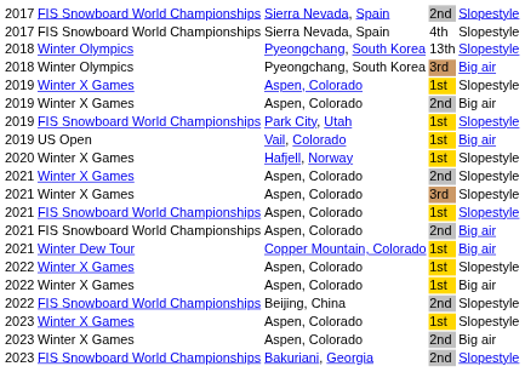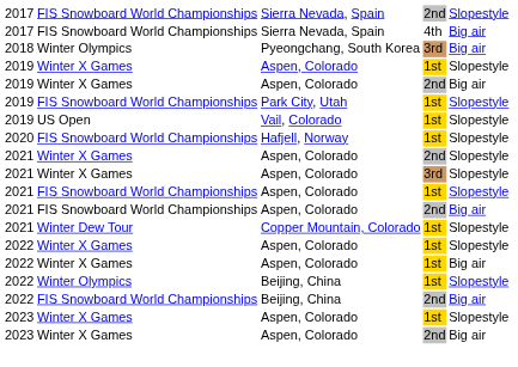 <table>
 <tr>
 <td>2017</td>
 <td><a href='#'>FIS Snowboard World Championships</a></td>
 <td><a href='#'>Sierra Nevada</a>, <a href='#'>Spain</a></td>
 <td bgcolor=silver>2nd</td>
 <td><a href='#'>Slopestyle</a></td>
 <td></td>
 </tr>
 <tr>
 <td>2017</td>
 <td>FIS Snowboard World Championships</td>
 <td>Sierra Nevada, Spain</td>
 <td>4th</td>
-<td>Slopestyle</td>
-<td></td>
-</tr>
-<tr>
-<td>2018</td>
-<td><a href='#'>Winter Olympics</a></td>
-<td><a href='#'>Pyeongchang</a>, <a href='#'>South Korea</a></td>
-<td>13th</td>
-<td><a href='#'>Slopestyle</a></td>
+<td><a href='#'>Big air</a></td>
 <td></td>
 </tr>
 <tr>
 <td>2018</td>
 <td>Winter Olympics</td>
 <td>Pyeongchang, South Korea</td>
 <td bgcolor=cc9966>3rd</td>
 <td><a href='#'>Big air</a></td>
 <td></td>
 </tr>
 <tr>
 <td>2019</td>
 <td><a href='#'>Winter X Games</a></td>
 <td><a href='#'>Aspen, Colorado</a></td>
 <td bgcolor=gold>1st</td>
 <td>Slopestyle</td>
 <td></td>
 </tr>
 <tr>
 <td>2019</td>
 <td>Winter X Games</td>
 <td>Aspen, Colorado</td>
 <td bgcolor=silver>2nd</td>
 <td>Big air</td>
 <td></td>
 </tr>
 <tr>
 <td>2019</td>
 <td><a href='#'>FIS Snowboard World Championships</a></td>
 <td><a href='#'>Park City</a>, <a href='#'>Utah</a></td>
 <td bgcolor=gold>1st</td>
 <td><a href='#'>Slopestyle</a></td>
 <td></td>
 </tr>
 <tr>
 <td>2019</td>
 <td>US Open</td>
 <td><a href='#'>Vail</a>, <a href='#'>Colorado</a></td>
 <td bgcolor=gold>1st</td>
-<td><a href='#'>Big air</a></td>
+<td>Slopestyle</td>
 <td></td>
 </tr>
 <tr>
 <td>2020</td>
-<td>Winter X Games</td>
+<td><a href='#'>FIS Snowboard World Championships</a></td>
 <td><a href='#'>Hafjell</a>, <a href='#'>Norway</a></td>
 <td bgcolor=gold>1st</td>
 <td>Slopestyle</td>
 <td></td>
 </tr>
 <tr>
 <td>2021</td>
 <td><a href='#'>Winter X Games</a></td>
 <td>Aspen, Colorado</td>
 <td bgcolor=silver>2nd</td>
 <td>Slopestyle</td>
 <td></td>
 </tr>
 <tr>
 <td>2021</td>
 <td>Winter X Games</td>
 <td>Aspen, Colorado</td>
 <td bgcolor=cc9966>3rd</td>
 <td>Slopestyle</td>
 <td></td>
 </tr>
 <tr>
 <td>2021</td>
 <td><a href='#'>FIS Snowboard World Championships</a></td>
 <td>Aspen, Colorado</td>
 <td bgcolor=gold>1st</td>
 <td><a href='#'>Slopestyle</a></td>
 <td></td>
 </tr>
 <tr>
 <td>2021</td>
 <td>FIS Snowboard World Championships</td>
 <td>Aspen, Colorado</td>
 <td bgcolor=silver>2nd</td>
 <td><a href='#'>Big air</a></td>
 <td></td>
 </tr>
 <tr>
 <td>2021</td>
 <td><a href='#'>Winter Dew Tour</a></td>
 <td><a href='#'>Copper Mountain, Colorado</a></td>
 <td bgcolor=gold>1st</td>
-<td><a href='#'>Big air</a></td>
+<td>Slopestyle</td>
 <td></td>
 </tr>
 <tr>
 <td>2022</td>
 <td><a href='#'>Winter X Games</a></td>
 <td>Aspen, Colorado</td>
 <td bgcolor=gold>1st</td>
 <td>Slopestyle</td>
 <td></td>
 </tr>
 <tr>
 <td>2022</td>
 <td>Winter X Games</td>
 <td>Aspen, Colorado</td>
 <td bgcolor=gold>1st</td>
 <td>Big air</td>
 <td></td>
 </tr>
 <tr>
 <td>2022</td>
+<td><a href='#'>Winter Olympics</a></td>
+<td>Beijing, China</td>
+<td bgcolor=gold>1st</td>
+<td><a href='#'>Slopestyle</a></td>
+<td></td>
+</tr>
+<tr>
+<td>2022</td>
 <td><a href='#'>FIS Snowboard World Championships</a></td>
 <td>Beijing, China</td>
 <td bgcolor=silver>2nd</td>
-<td>Slopestyle</td>
+<td><a href='#'>Big air</a></td>
 <td></td>
 </tr>
 <tr>
 <td>2023</td>
 <td><a href='#'>Winter X Games</a></td>
 <td>Aspen, Colorado</td>
 <td bgcolor=gold>1st</td>
 <td>Slopestyle</td>
 <td></td>
 </tr>
 <tr>
 <td>2023</td>
 <td>Winter X Games</td>
 <td>Aspen, Colorado</td>
 <td bgcolor=silver>2nd</td>
 <td>Big air</td>
 <td></td>
 </tr>
-<tr>
-<td>2023</td>
-<td><a href='#'>FIS Snowboard World Championships</a></td>
-<td><a href='#'>Bakuriani</a>, <a href='#'>Georgia</a></td>
-<td bgcolor=silver>2nd</td>
-<td><a href='#'>Slopestyle</a></td>
-<td></td>
-</tr>
 </table>
